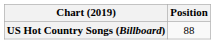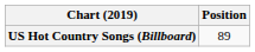 <table class="wikitable plainrowheaders" style="text-align:center">
 <tr>
 <th>Chart (2019)</th>
 <th>Position</th>
 </tr>
 <tr>
 <th scope="row">US Hot Country Songs (<em>Billboard</em>)</th>
-<td>88</td>
+<td>89</td>
 </tr>
 </table>
